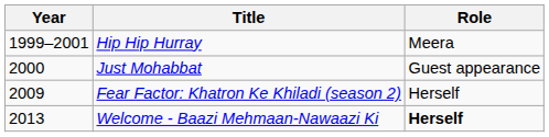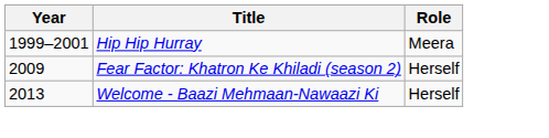 <table class="wikitable sortable" style="font-size:90%;">
 <tr>
 <th>Year</th>
 <th>Title</th>
 <th>Role</th>
 </tr>
 <tr>
 <td>1999–2001</td>
 <td><em><a href='#'>Hip Hip Hurray</a></em></td>
 <td>Meera</td>
 </tr>
 <tr>
-<td>2000</td>
-<td><em><a href='#'>Just Mohabbat</a></em></td>
-<td>Guest appearance</td>
-</tr>
-<tr>
 <td>2009</td>
 <td><em><a href='#'>Fear Factor: Khatron Ke Khiladi (season 2)</a></em></td>
 <td>Herself</td>
 </tr>
 <tr>
 <td>2013</td>
 <td><em><a href='#'>Welcome - Baazi Mehmaan-Nawaazi Ki</a></em></td>
-<td><strong>Herself</strong></td>
+<td>Herself</td>
 </tr>
 </table>
